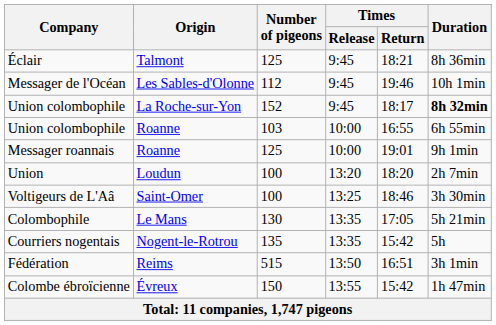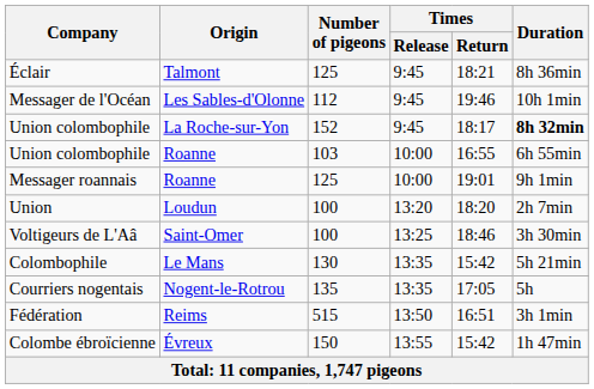 <table class="wikitable">
 <tr>
 <th rowspan="2">Company</th>
 <th rowspan="2">Origin</th>
 <th rowspan="2">Number<br>of pigeons</th>
 <th colspan="2">Times</th>
 <th rowspan="2">Duration</th>
 </tr>
 <tr>
 <th>Release</th>
 <th>Return</th>
 </tr>
 <tr>
 <td>Éclair</td>
 <td><a href='#'>Talmont</a></td>
 <td>125</td>
 <td>9:45</td>
 <td>18:21</td>
 <td>8h 36min</td>
 </tr>
 <tr>
 <td>Messager de l'Océan</td>
 <td><a href='#'>Les Sables-d'Olonne</a></td>
 <td>112</td>
 <td>9:45</td>
 <td>19:46</td>
 <td>10h 1min</td>
 </tr>
 <tr>
 <td>Union colombophile</td>
 <td><a href='#'>La Roche-sur-Yon</a></td>
 <td>152</td>
 <td>9:45</td>
 <td>18:17</td>
 <td><strong>8h 32min</strong></td>
 </tr>
 <tr>
 <td>Union colombophile</td>
 <td><a href='#'>Roanne</a></td>
 <td>103</td>
 <td>10:00</td>
 <td>16:55</td>
 <td>6h 55min</td>
 </tr>
 <tr>
 <td>Messager roannais</td>
 <td><a href='#'>Roanne</a></td>
 <td>125</td>
 <td>10:00</td>
 <td>19:01</td>
 <td>9h 1min</td>
 </tr>
 <tr>
 <td>Union</td>
 <td><a href='#'>Loudun</a></td>
 <td>100</td>
 <td>13:20</td>
 <td>18:20</td>
 <td>2h 7min</td>
 </tr>
 <tr>
 <td>Voltigeurs de L'Aâ</td>
 <td><a href='#'>Saint-Omer</a></td>
 <td>100</td>
 <td>13:25</td>
 <td>18:46</td>
 <td>3h 30min</td>
 </tr>
 <tr>
 <td>Colombophile</td>
 <td><a href='#'>Le Mans</a></td>
 <td>130</td>
 <td>13:35</td>
-<td>17:05</td>
+<td>15:42</td>
 <td>5h 21min</td>
 </tr>
 <tr>
 <td>Courriers nogentais</td>
 <td><a href='#'>Nogent-le-Rotrou</a></td>
 <td>135</td>
 <td>13:35</td>
-<td>15:42</td>
+<td>17:05</td>
 <td>5h</td>
 </tr>
 <tr>
 <td>Fédération</td>
 <td><a href='#'>Reims</a></td>
 <td>515</td>
 <td>13:50</td>
 <td>16:51</td>
 <td>3h 1min</td>
 </tr>
 <tr>
 <td>Colombe ébroïcienne</td>
 <td><a href='#'>Évreux</a></td>
 <td>150</td>
 <td>13:55</td>
 <td>15:42</td>
 <td>1h 47min</td>
 </tr>
 <tr>
 <th colspan="6">Total: 11 companies, 1,747 pigeons</th>
 </tr>
 </table>
